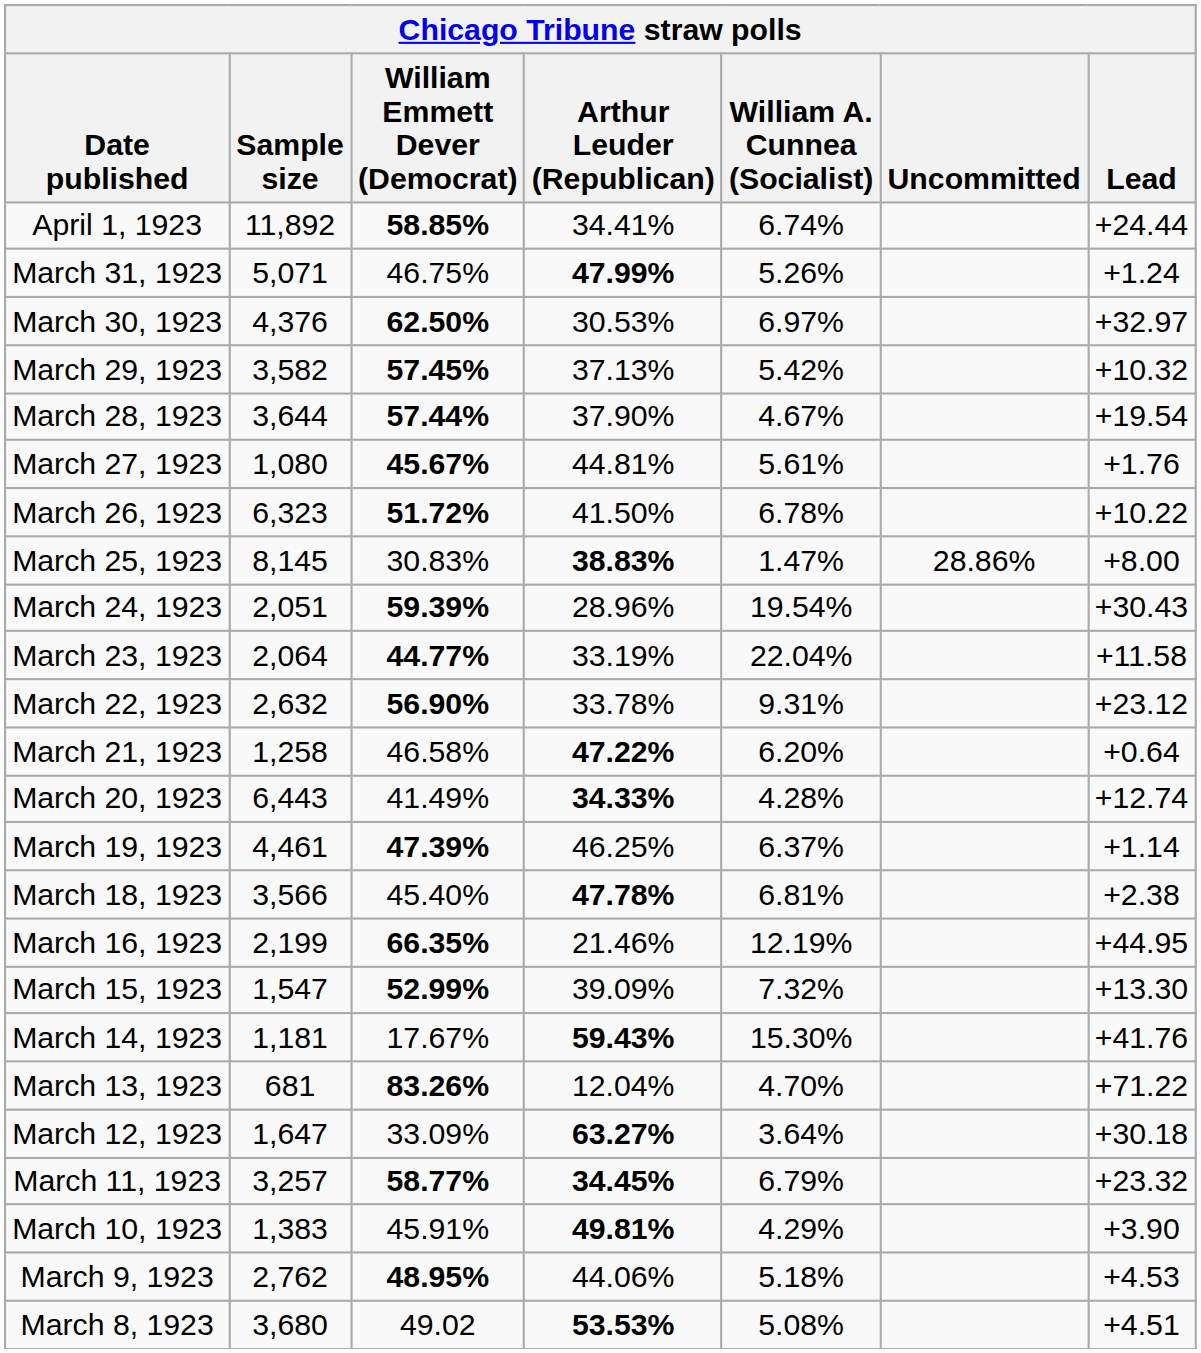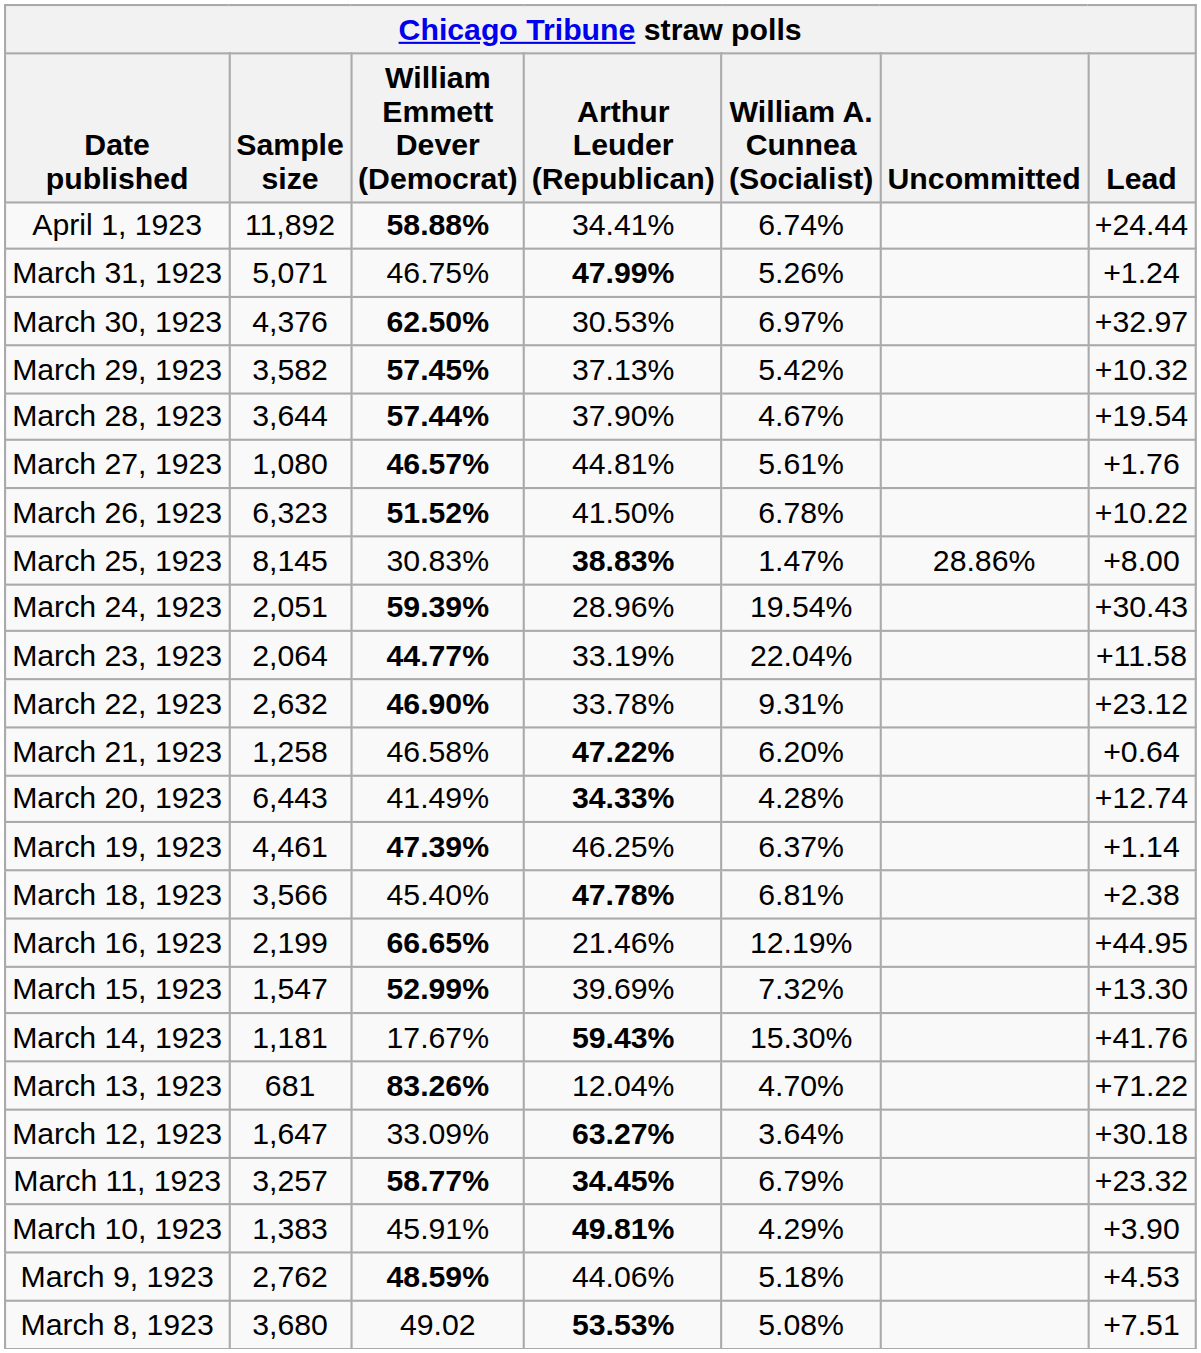 <table class="wikitable" style="font-size:90%;text-align:center;">
 <tr>
 <th colspan=7><a href='#'>Chicago Tribune</a> straw polls</th>
 </tr>
 <tr valign=bottom>
 <th>Date<br>published</th>
 <th>Sample<br>size</th>
 <th style="width:60px;">William Emmett Dever<br>(Democrat)</th>
 <th style="width:60px;">Arthur Leuder<br>(Republican)</th>
 <th style="width:60px;">William A. Cunnea<br>(Socialist)</th>
 <th style="width:60px;">Uncommitted</th>
 <th>Lead</th>
 </tr>
 <tr>
 <td>April 1, 1923</td>
 <td>11,892</td>
-<td><strong>58.85%</strong></td>
+<td><strong>58.88%</strong></td>
 <td>34.41%</td>
 <td>6.74%</td>
 <td></td>
 <td>+24.44</td>
 </tr>
 <tr>
 <td>March 31, 1923</td>
 <td>5,071</td>
 <td>46.75%</td>
 <td><strong>47.99%</strong></td>
 <td>5.26%</td>
 <td></td>
 <td>+1.24</td>
 </tr>
 <tr>
 <td>March 30, 1923</td>
 <td>4,376</td>
 <td><strong> 62.50%</strong></td>
 <td>30.53%</td>
 <td>6.97%</td>
 <td></td>
 <td>+32.97</td>
 </tr>
 <tr>
 <td>March 29, 1923</td>
 <td>3,582</td>
 <td><strong> 57.45%</strong></td>
 <td>37.13%</td>
 <td>5.42%</td>
 <td></td>
 <td>+10.32</td>
 </tr>
 <tr>
 <td>March 28, 1923</td>
 <td>3,644</td>
 <td><strong> 57.44%</strong></td>
 <td>37.90%</td>
 <td>4.67%</td>
 <td></td>
 <td>+19.54</td>
 </tr>
 <tr>
 <td>March 27, 1923</td>
 <td>1,080</td>
-<td><strong>45.67%</strong></td>
+<td><strong>46.57%</strong></td>
 <td>44.81%</td>
 <td>5.61%</td>
 <td></td>
 <td>+1.76</td>
 </tr>
 <tr>
 <td>March 26, 1923</td>
 <td>6,323</td>
-<td><strong>51.72%</strong></td>
+<td><strong>51.52%</strong></td>
 <td>41.50%</td>
 <td>6.78%</td>
 <td></td>
 <td>+10.22</td>
 </tr>
 <tr>
 <td>March 25, 1923</td>
 <td>8,145</td>
 <td>30.83%</td>
 <td><strong>38.83%</strong></td>
 <td>1.47%</td>
 <td>28.86%</td>
 <td>+8.00</td>
 </tr>
 <tr>
 <td>March 24, 1923</td>
 <td>2,051</td>
 <td><strong>59.39%</strong></td>
 <td>28.96%</td>
 <td>19.54%</td>
 <td></td>
 <td>+30.43</td>
 </tr>
 <tr>
 <td>March 23, 1923</td>
 <td>2,064</td>
 <td><strong>44.77%</strong></td>
 <td>33.19%</td>
 <td>22.04%</td>
 <td></td>
 <td>+11.58</td>
 </tr>
 <tr>
 <td>March 22, 1923</td>
 <td>2,632</td>
-<td><strong>56.90%</strong></td>
+<td><strong>46.90%</strong></td>
 <td>33.78%</td>
 <td>9.31%</td>
 <td></td>
 <td>+23.12</td>
 </tr>
 <tr>
 <td>March 21, 1923</td>
 <td>1,258</td>
 <td>46.58%</td>
 <td><strong>47.22%</strong></td>
 <td>6.20%</td>
 <td></td>
 <td>+0.64</td>
 </tr>
 <tr>
 <td>March 20, 1923</td>
 <td>6,443</td>
 <td>41.49%</td>
 <td><strong>34.33%</strong></td>
 <td>4.28%</td>
 <td></td>
 <td>+12.74</td>
 </tr>
 <tr>
 <td>March 19, 1923</td>
 <td>4,461 </td>
 <td><strong>47.39%</strong></td>
 <td>46.25%</td>
 <td>6.37%</td>
 <td></td>
 <td>+1.14</td>
 </tr>
 <tr>
 <td>March 18, 1923</td>
 <td>3,566</td>
 <td>45.40%</td>
 <td><strong>47.78%</strong></td>
 <td>6.81%</td>
 <td></td>
 <td>+2.38</td>
 </tr>
 <tr>
 <td>March 16, 1923</td>
 <td>2,199</td>
-<td><strong>66.35%</strong></td>
+<td><strong>66.65%</strong></td>
 <td>21.46%</td>
 <td>12.19%</td>
 <td></td>
 <td>+44.95</td>
 </tr>
 <tr>
 <td>March 15, 1923</td>
 <td>1,547</td>
 <td><strong>52.99%</strong></td>
-<td>39.09%</td>
+<td>39.69%</td>
 <td>7.32%</td>
 <td></td>
 <td>+13.30</td>
 </tr>
 <tr>
 <td>March 14, 1923</td>
 <td>1,181</td>
 <td>17.67%</td>
 <td><strong>59.43%</strong></td>
 <td>15.30%</td>
 <td></td>
 <td>+41.76</td>
 </tr>
 <tr>
 <td>March 13, 1923</td>
 <td>681</td>
 <td><strong>83.26%</strong></td>
 <td>12.04%</td>
 <td>4.70%</td>
 <td></td>
 <td>+71.22</td>
 </tr>
 <tr>
 <td>March 12, 1923</td>
 <td>1,647</td>
 <td>33.09%</td>
 <td><strong>63.27%</strong></td>
 <td>3.64%</td>
 <td></td>
 <td>+30.18</td>
 </tr>
 <tr>
 <td>March 11, 1923</td>
 <td>3,257</td>
 <td><strong>58.77%</strong></td>
 <td><strong>34.45%</strong></td>
 <td>6.79%</td>
 <td></td>
 <td>+23.32</td>
 </tr>
 <tr>
 <td>March 10, 1923</td>
 <td>1,383</td>
 <td>45.91%</td>
 <td><strong>49.81%</strong></td>
 <td>4.29%</td>
 <td></td>
 <td>+3.90</td>
 </tr>
 <tr>
 <td>March 9, 1923</td>
 <td>2,762</td>
-<td><strong>48.95%</strong></td>
+<td><strong>48.59%</strong></td>
 <td>44.06%</td>
 <td>5.18%</td>
 <td></td>
 <td>+4.53</td>
 </tr>
 <tr>
 <td>March 8, 1923</td>
 <td>3,680 </td>
 <td>49.02</td>
 <td><strong>53.53%</strong></td>
 <td>5.08%</td>
 <td></td>
-<td>+4.51</td>
+<td>+7.51</td>
 </tr>
 <tr>
 </tr>
 </table>
